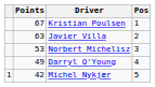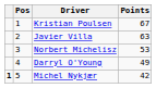 <table class="wikitable" style="font-size: 95%;">
 <tr>
 <th></th>
+<th>Pos</th>
+<th>Driver</th>
 <th>Points</th>
-<th>Driver</th>
-<th>Pos</th>
 </tr>
 <tr>
 <td align="left"></td>
+<td>1</td>
+<td> <a href='#'>Kristian Poulsen</a></td>
 <td align="right">67</td>
-<td> <a href='#'>Kristian Poulsen</a></td>
-<td>1</td>
 </tr>
 <tr>
 <td align="left"></td>
+<td>2</td>
+<td> <a href='#'>Javier Villa</a></td>
 <td align="right">63</td>
-<td> <a href='#'>Javier Villa</a></td>
-<td>2</td>
 </tr>
 <tr>
 <td align="left"></td>
+<td>3</td>
+<td> <a href='#'>Norbert Michelisz</a></td>
 <td align="right">53</td>
-<td> <a href='#'>Norbert Michelisz</a></td>
-<td>3</td>
 </tr>
 <tr>
 <td align="left"></td>
+<td>4</td>
+<td> <a href='#'>Darryl O'Young</a></td>
 <td align="right">49</td>
-<td> <a href='#'>Darryl O'Young</a></td>
-<td>4</td>
 </tr>
 <tr>
-<td align="left"> 1</td>
+<td align="left"><strong> 1</strong></td>
+<td>5</td>
+<td> <a href='#'>Michel Nykjær</a></td>
 <td align="right">42</td>
-<td> <a href='#'>Michel Nykjær</a></td>
-<td>5</td>
 </tr>
 </table>
